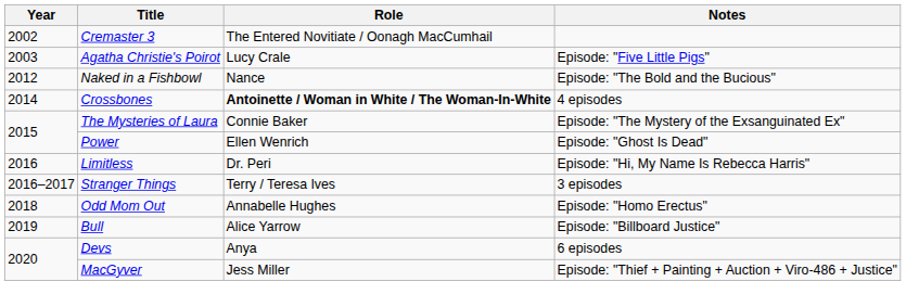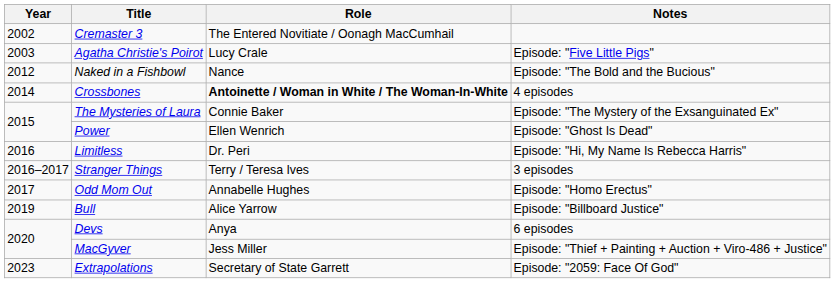 <table class="wikitable sortable">
 <tr>
 <th>Year</th>
 <th>Title</th>
 <th>Role</th>
 <th class="unsortable">Notes</th>
 </tr>
 <tr>
 <td>2002</td>
 <td><em><a href='#'>Cremaster 3</a></em></td>
 <td>The Entered Novitiate / Oonagh MacCumhail</td>
 <td></td>
 </tr>
 <tr>
 <td>2003</td>
 <td><em><a href='#'>Agatha Christie's Poirot</a></em></td>
 <td>Lucy Crale</td>
 <td>Episode: "<a href='#'>Five Little Pigs</a>"</td>
 </tr>
 <tr>
 <td>2012</td>
 <td><em>Naked in a Fishbowl</em></td>
 <td>Nance</td>
 <td>Episode: "The Bold and the Bucious"</td>
 </tr>
 <tr>
 <td>2014</td>
 <td><em><a href='#'>Crossbones</a></em></td>
 <td><strong>Antoinette / Woman in White / The Woman-In-White</strong></td>
 <td>4 episodes</td>
 </tr>
 <tr>
 <td rowspan="2">2015</td>
 <td><em><a href='#'>The Mysteries of Laura</a></em></td>
 <td>Connie Baker</td>
 <td>Episode: "The Mystery of the Exsanguinated Ex"</td>
 </tr>
 <tr>
 <td><em><a href='#'>Power</a></em></td>
 <td>Ellen Wenrich</td>
 <td>Episode: "Ghost Is Dead"</td>
 </tr>
 <tr>
 <td>2016</td>
 <td><em><a href='#'>Limitless</a></em></td>
 <td>Dr. Peri</td>
 <td>Episode: "Hi, My Name Is Rebecca Harris"</td>
 </tr>
 <tr>
 <td>2016–2017</td>
 <td><em><a href='#'>Stranger Things</a></em></td>
 <td>Terry / Teresa Ives</td>
 <td>3 episodes</td>
 </tr>
 <tr>
-<td>2018</td>
+<td>2017</td>
 <td><em><a href='#'>Odd Mom Out</a></em></td>
 <td>Annabelle Hughes</td>
 <td>Episode: "Homo Erectus"</td>
 </tr>
 <tr>
 <td>2019</td>
 <td><em><a href='#'>Bull</a></em></td>
 <td>Alice Yarrow</td>
 <td>Episode: "Billboard Justice"</td>
 </tr>
 <tr>
 <td rowspan="2">2020</td>
 <td><em><a href='#'>Devs</a></em></td>
 <td>Anya</td>
 <td>6 episodes</td>
 </tr>
 <tr>
 <td><em><a href='#'>MacGyver</a></em></td>
 <td>Jess Miller</td>
 <td>Episode: "Thief + Painting + Auction + Viro-486 + Justice"</td>
 </tr>
+<tr>
+<td>2023</td>
+<td><em><a href='#'>Extrapolations</a></em></td>
+<td>Secretary of State Garrett</td>
+<td>Episode: "2059: Face Of God"</td>
+</tr>
 </table>
